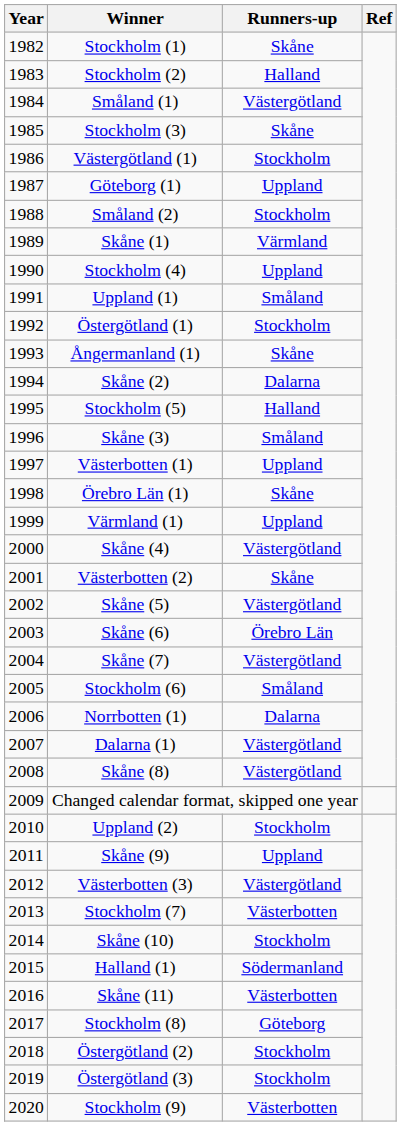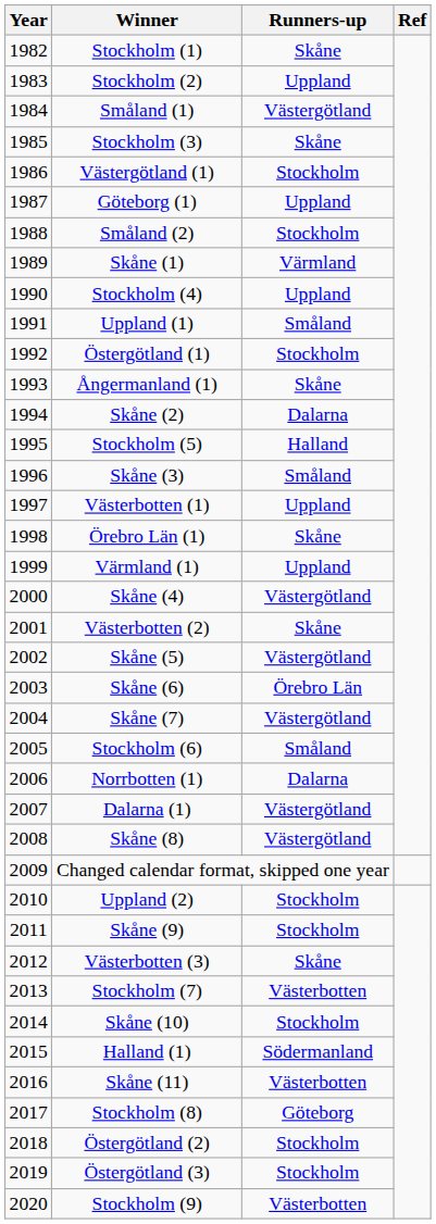 <table class="wikitable sortable plainrowheaders" style="text-align: center;">
 <tr>
 <th>Year</th>
 <th>Winner</th>
 <th>Runners-up</th>
 <th>Ref</th>
 </tr>
 <tr>
 <td>1982</td>
 <td><a href='#'>Stockholm</a> (1)</td>
 <td><a href='#'>Skåne</a></td>
 <td rowspan=27></td>
 </tr>
 <tr>
 <td>1983</td>
 <td><a href='#'>Stockholm</a> (2)</td>
-<td><a href='#'>Halland</a></td>
+<td><a href='#'>Uppland</a></td>
 </tr>
 <tr>
 <td>1984</td>
 <td><a href='#'>Småland</a> (1)</td>
 <td><a href='#'>Västergötland</a></td>
 </tr>
 <tr>
 <td>1985</td>
 <td><a href='#'>Stockholm</a> (3)</td>
 <td><a href='#'>Skåne</a></td>
 </tr>
 <tr>
 <td>1986</td>
 <td><a href='#'>Västergötland</a> (1)</td>
 <td><a href='#'>Stockholm</a></td>
 </tr>
 <tr>
 <td>1987</td>
 <td><a href='#'>Göteborg</a> (1)</td>
 <td><a href='#'>Uppland</a></td>
 </tr>
 <tr>
 <td>1988</td>
 <td><a href='#'>Småland</a> (2)</td>
 <td><a href='#'>Stockholm</a></td>
 </tr>
 <tr>
 <td>1989</td>
 <td><a href='#'>Skåne</a> (1)</td>
 <td><a href='#'>Värmland</a></td>
 </tr>
 <tr>
 <td>1990</td>
 <td><a href='#'>Stockholm</a> (4)</td>
 <td><a href='#'>Uppland</a></td>
 </tr>
 <tr>
 <td>1991</td>
 <td><a href='#'>Uppland</a> (1)</td>
 <td><a href='#'>Småland</a></td>
 </tr>
 <tr>
 <td>1992</td>
 <td><a href='#'>Östergötland</a> (1)</td>
 <td><a href='#'>Stockholm</a></td>
 </tr>
 <tr>
 <td>1993</td>
 <td><a href='#'>Ångermanland</a> (1)</td>
 <td><a href='#'>Skåne</a></td>
 </tr>
 <tr>
 <td>1994</td>
 <td><a href='#'>Skåne</a> (2)</td>
 <td><a href='#'>Dalarna</a></td>
 </tr>
 <tr>
 <td>1995</td>
 <td><a href='#'>Stockholm</a> (5)</td>
 <td><a href='#'>Halland</a></td>
 </tr>
 <tr>
 <td>1996</td>
 <td><a href='#'>Skåne</a> (3)</td>
 <td><a href='#'>Småland</a></td>
 </tr>
 <tr>
 <td>1997</td>
 <td><a href='#'>Västerbotten</a> (1)</td>
 <td><a href='#'>Uppland</a></td>
 </tr>
 <tr>
 <td>1998</td>
 <td><a href='#'>Örebro Län</a> (1)</td>
 <td><a href='#'>Skåne</a></td>
 </tr>
 <tr>
 <td>1999</td>
 <td><a href='#'>Värmland</a> (1)</td>
 <td><a href='#'>Uppland</a></td>
 </tr>
 <tr>
 <td>2000</td>
 <td><a href='#'>Skåne</a> (4)</td>
 <td><a href='#'>Västergötland</a></td>
 </tr>
 <tr>
 <td>2001</td>
 <td><a href='#'>Västerbotten</a> (2)</td>
 <td><a href='#'>Skåne</a></td>
 </tr>
 <tr>
 <td>2002</td>
 <td><a href='#'>Skåne</a> (5)</td>
 <td><a href='#'>Västergötland</a></td>
 </tr>
 <tr>
 <td>2003</td>
 <td><a href='#'>Skåne</a> (6)</td>
 <td><a href='#'>Örebro Län</a></td>
 </tr>
 <tr>
 <td>2004</td>
 <td><a href='#'>Skåne</a> (7)</td>
 <td><a href='#'>Västergötland</a></td>
 </tr>
 <tr>
 <td>2005</td>
 <td><a href='#'>Stockholm</a> (6)</td>
 <td><a href='#'>Småland</a></td>
 </tr>
 <tr>
 <td>2006</td>
 <td><a href='#'>Norrbotten</a> (1)</td>
 <td><a href='#'>Dalarna</a></td>
 </tr>
 <tr>
 <td>2007</td>
 <td><a href='#'>Dalarna</a> (1)</td>
 <td><a href='#'>Västergötland</a></td>
 </tr>
 <tr>
 <td>2008</td>
 <td><a href='#'>Skåne</a> (8)</td>
 <td><a href='#'>Västergötland</a></td>
 </tr>
 <tr>
 <td>2009</td>
 <td colspan=2>Changed calendar format, skipped one year</td>
 <td></td>
 </tr>
 <tr>
 <td>2010</td>
 <td><a href='#'>Uppland</a> (2)</td>
 <td><a href='#'>Stockholm</a></td>
 <td rowspan=11></td>
 </tr>
 <tr>
 <td>2011</td>
 <td><a href='#'>Skåne</a> (9)</td>
-<td><a href='#'>Uppland</a></td>
+<td><a href='#'>Stockholm</a></td>
 </tr>
 <tr>
 <td>2012</td>
 <td><a href='#'>Västerbotten</a> (3)</td>
-<td><a href='#'>Västergötland</a></td>
+<td><a href='#'>Skåne</a></td>
 </tr>
 <tr>
 <td>2013</td>
 <td><a href='#'>Stockholm</a> (7)</td>
 <td><a href='#'>Västerbotten</a></td>
 </tr>
 <tr>
 <td>2014</td>
 <td><a href='#'>Skåne</a> (10)</td>
 <td><a href='#'>Stockholm</a></td>
 </tr>
 <tr>
 <td>2015</td>
 <td><a href='#'>Halland</a> (1)</td>
 <td><a href='#'>Södermanland</a></td>
 </tr>
 <tr>
 <td>2016</td>
 <td><a href='#'>Skåne</a> (11)</td>
 <td><a href='#'>Västerbotten</a></td>
 </tr>
 <tr>
 <td>2017</td>
 <td><a href='#'>Stockholm</a> (8)</td>
 <td><a href='#'>Göteborg</a></td>
 </tr>
 <tr>
 <td>2018</td>
 <td><a href='#'>Östergötland</a> (2)</td>
 <td><a href='#'>Stockholm</a></td>
 </tr>
 <tr>
 <td>2019</td>
 <td><a href='#'>Östergötland</a> (3)</td>
 <td><a href='#'>Stockholm</a></td>
 </tr>
 <tr>
 <td>2020</td>
 <td><a href='#'>Stockholm</a> (9)</td>
 <td><a href='#'>Västerbotten</a></td>
 </tr>
 </table>
